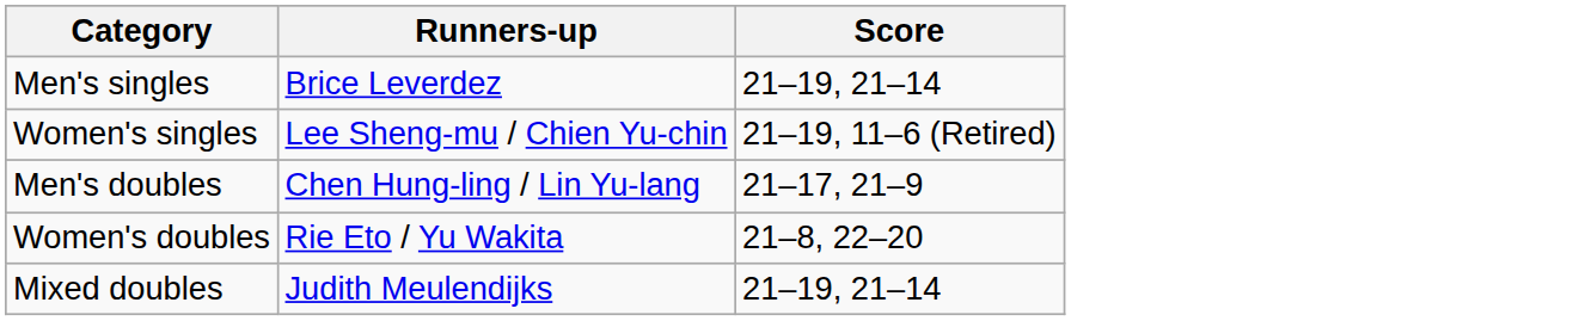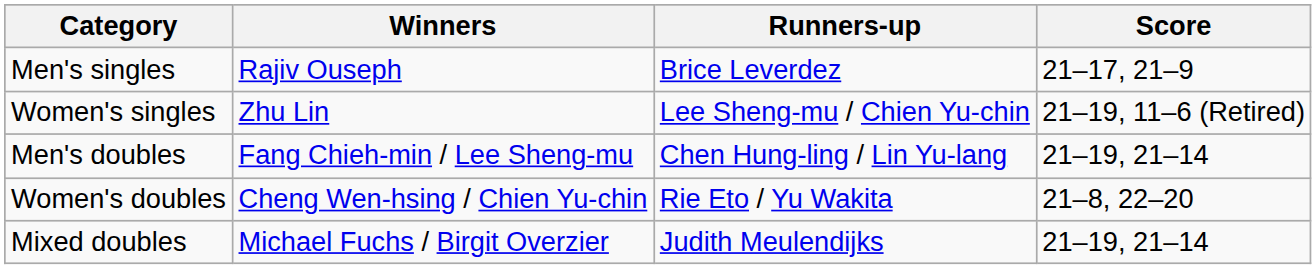 <table class=wikitable style="white-space:nowrap;">
 <tr>
 <th>Category</th>
+<th>Winners</th>
 <th>Runners-up</th>
 <th>Score</th>
 </tr>
 <tr>
 <td>Men's singles</td>
+<td> <a href='#'>Rajiv Ouseph</a></td>
 <td> <a href='#'>Brice Leverdez</a></td>
-<td>21–19, 21–14</td>
+<td>21–17, 21–9</td>
 </tr>
 <tr>
 <td>Women's singles</td>
+<td> <a href='#'>Zhu Lin</a></td>
 <td> <a href='#'>Lee Sheng-mu</a> / <a href='#'>Chien Yu-chin</a></td>
 <td>21–19, 11–6 (Retired)</td>
 </tr>
 <tr>
 <td>Men's doubles</td>
+<td> <a href='#'>Fang Chieh-min</a> / <a href='#'>Lee Sheng-mu</a></td>
 <td> <a href='#'>Chen Hung-ling</a> / <a href='#'>Lin Yu-lang</a></td>
-<td>21–17, 21–9</td>
+<td>21–19, 21–14</td>
 </tr>
 <tr>
 <td>Women's doubles</td>
+<td> <a href='#'>Cheng Wen-hsing</a> / <a href='#'>Chien Yu-chin</a></td>
 <td> <a href='#'>Rie Eto</a> / <a href='#'>Yu Wakita</a></td>
 <td>21–8, 22–20</td>
 </tr>
 <tr>
 <td>Mixed doubles</td>
+<td> <a href='#'>Michael Fuchs</a> / <a href='#'>Birgit Overzier</a></td>
 <td> <a href='#'>Judith Meulendijks</a></td>
 <td>21–19, 21–14</td>
 </tr>
 </table>
